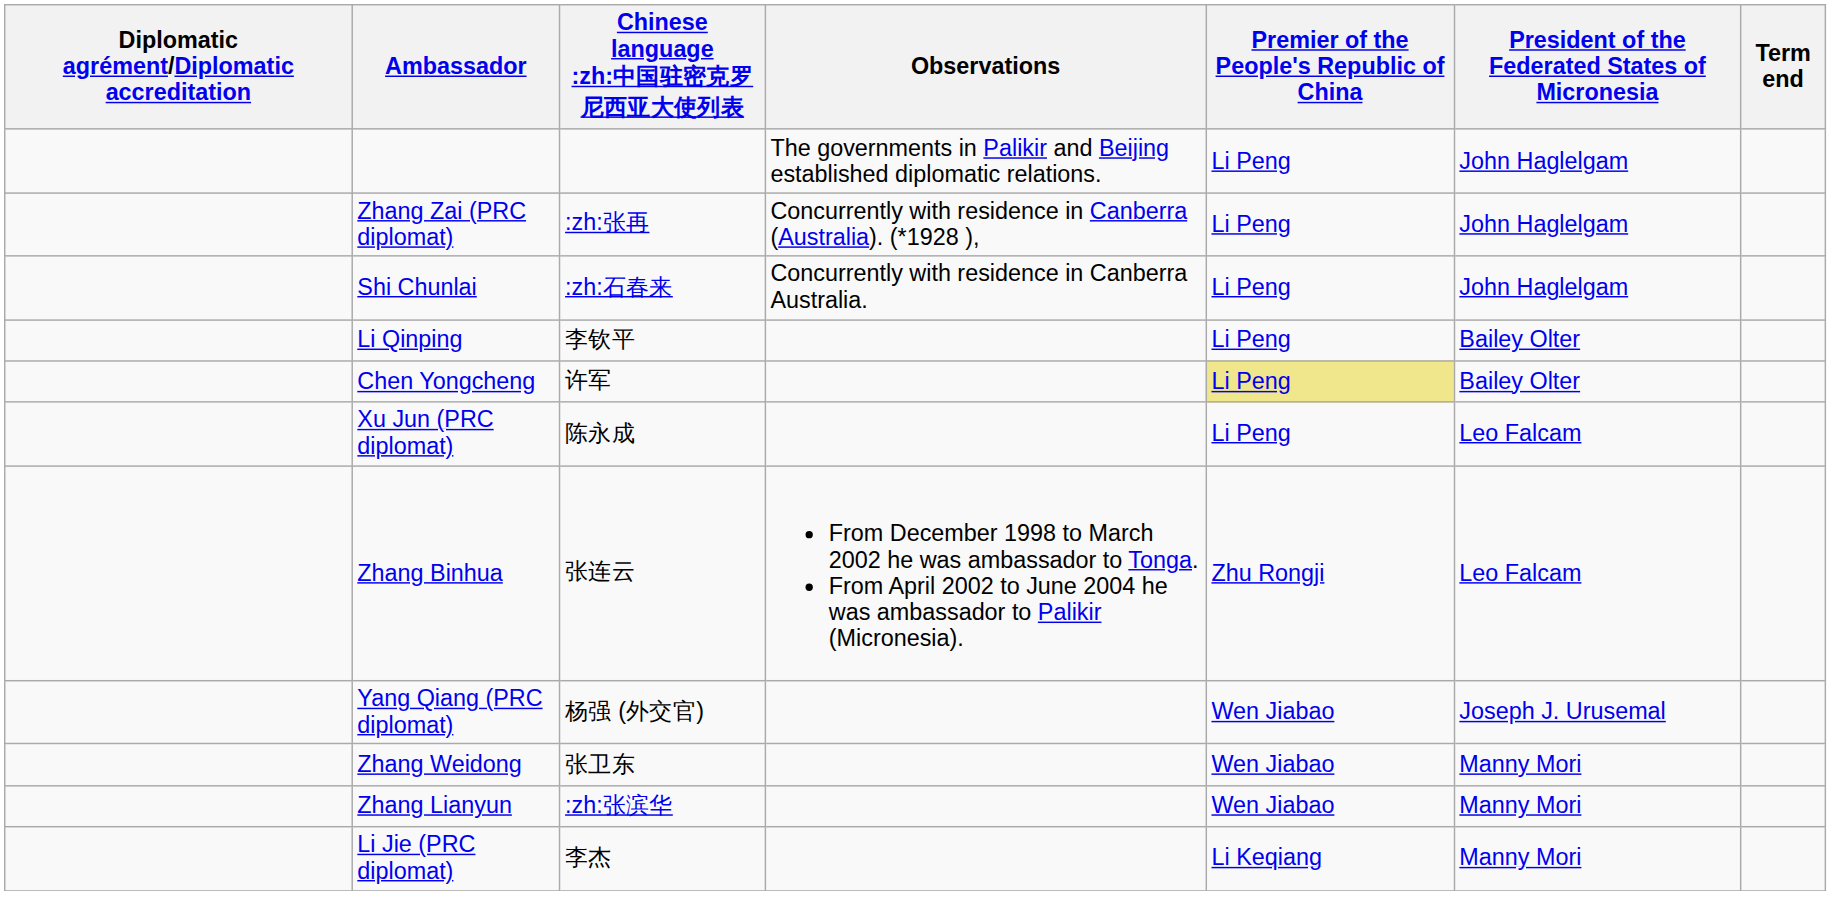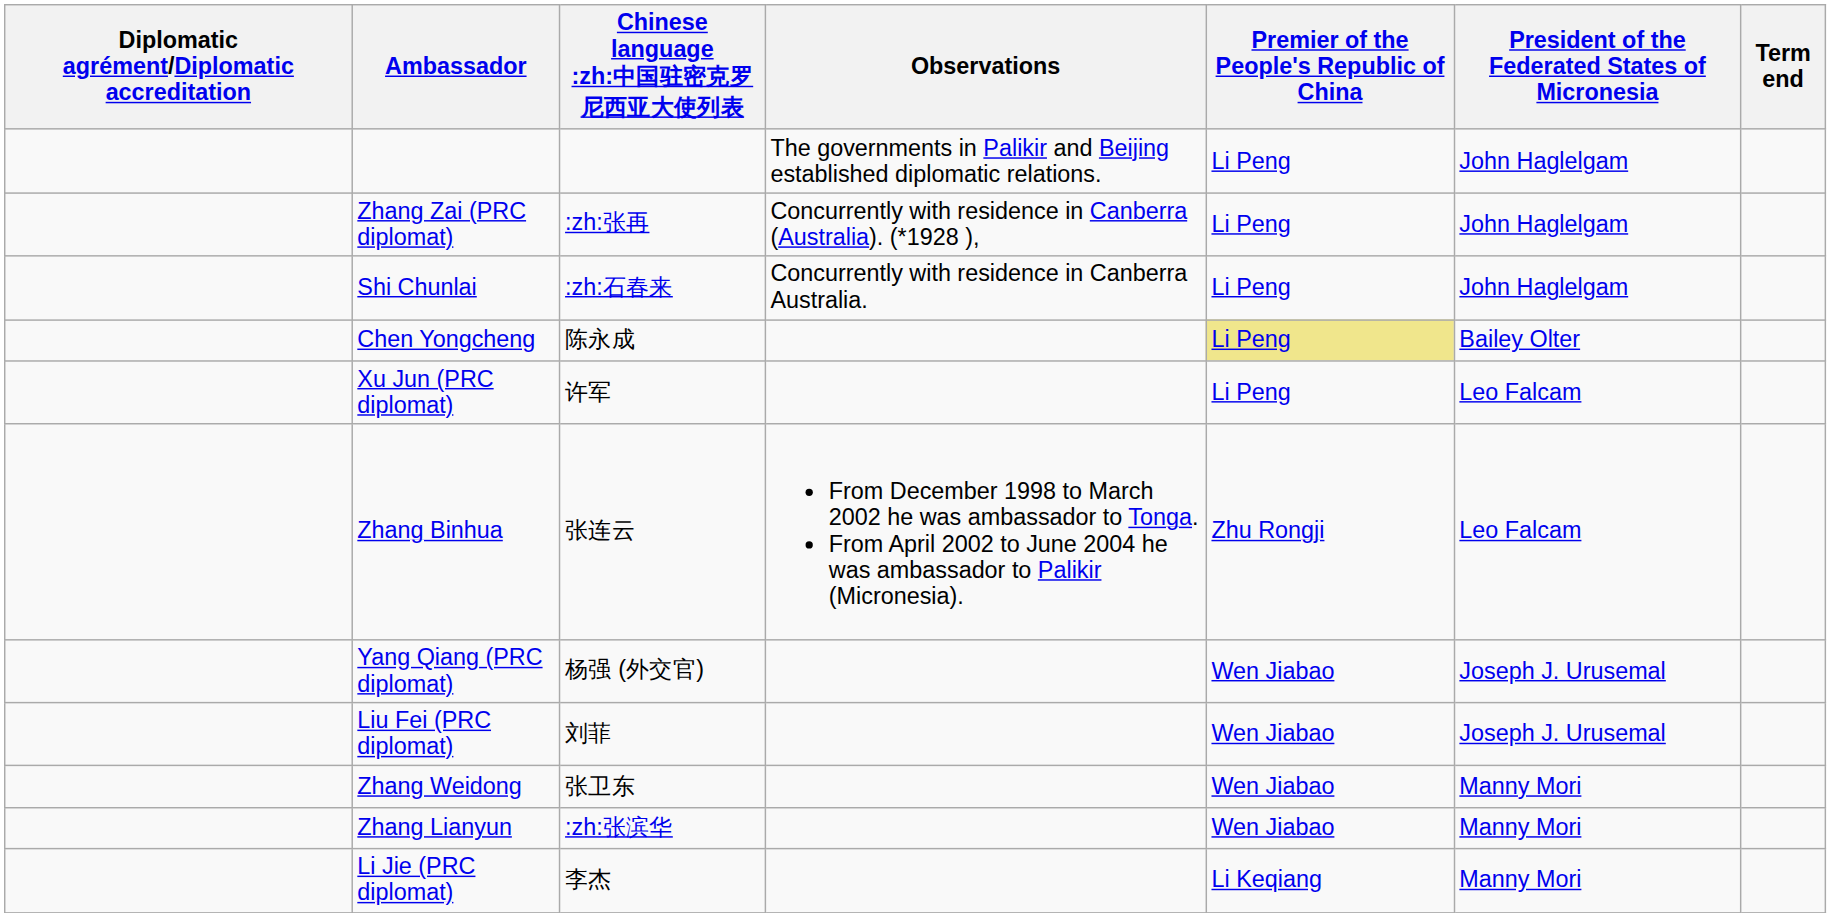 <table class="wikitable sortable">
 <tr>
 <th>Diplomatic <a href='#'>agrément</a>/<a href='#'>Diplomatic accreditation</a></th>
 <th><a href='#'>Ambassador</a></th>
 <th><a href='#'>Chinese language</a><br><a href='#'>:zh:中国驻密克罗尼西亚大使列表</a></th>
 <th>Observations</th>
 <th><a href='#'>Premier of the People's Republic of China</a></th>
 <th><a href='#'>President of the Federated States of Micronesia</a></th>
 <th>Term end</th>
 </tr>
 <tr>
 <td></td>
 <td></td>
 <td></td>
 <td>The governments in <a href='#'>Palikir</a> and <a href='#'>Beijing</a> established diplomatic relations.</td>
 <td><a href='#'>Li Peng</a></td>
 <td><a href='#'>John Haglelgam</a></td>
 <td></td>
 </tr>
 <tr>
 <td></td>
 <td><a href='#'>Zhang Zai (PRC diplomat)</a></td>
 <td><a href='#'>:zh:张再</a></td>
 <td>Concurrently with residence in <a href='#'>Canberra</a> (<a href='#'>Australia</a>). (*1928 ),</td>
 <td><a href='#'>Li Peng</a></td>
 <td><a href='#'>John Haglelgam</a></td>
 <td></td>
 </tr>
 <tr>
 <td></td>
 <td><a href='#'>Shi Chunlai</a></td>
 <td><a href='#'>:zh:石春来</a></td>
 <td>Concurrently with residence in Canberra Australia.</td>
 <td><a href='#'>Li Peng</a></td>
 <td><a href='#'>John Haglelgam</a></td>
 <td></td>
 </tr>
 <tr>
 <td></td>
-<td><a href='#'>Li Qinping</a></td>
-<td>李钦平</td>
-<td></td>
-<td><a href='#'>Li Peng</a></td>
-<td><a href='#'>Bailey Olter</a></td>
-<td></td>
-</tr>
-<tr>
-<td></td>
 <td><a href='#'>Chen Yongcheng</a></td>
-<td>许军</td>
+<td>陈永成</td>
 <td></td>
 <td style="background: khaki;"><a href='#'>Li Peng</a></td>
 <td><a href='#'>Bailey Olter</a></td>
 <td></td>
 </tr>
 <tr>
 <td></td>
 <td><a href='#'>Xu Jun (PRC diplomat)</a></td>
-<td>陈永成</td>
+<td>许军</td>
 <td></td>
 <td><a href='#'>Li Peng</a></td>
 <td><a href='#'>Leo Falcam</a></td>
 <td></td>
 </tr>
 <tr>
 <td></td>
 <td><a href='#'>Zhang Binhua</a></td>
 <td>张连云</td>
 <td><br><ul><li>From December 1998 to March 2002 he was ambassador to <a href='#'>Tonga</a>.</li><li>From April 2002 to June 2004 he was ambassador to <a href='#'>Palikir</a> (Micronesia).</li></ul></td>
 <td><a href='#'>Zhu Rongji</a></td>
 <td><a href='#'>Leo Falcam</a></td>
 <td></td>
 </tr>
 <tr>
 <td></td>
 <td><a href='#'>Yang Qiang (PRC diplomat)</a></td>
 <td>杨强 (外交官)</td>
+<td></td>
+<td><a href='#'>Wen Jiabao</a></td>
+<td><a href='#'>Joseph J. Urusemal</a></td>
+<td></td>
+</tr>
+<tr>
+<td></td>
+<td><a href='#'>Liu Fei (PRC diplomat)</a></td>
+<td>刘菲</td>
 <td></td>
 <td><a href='#'>Wen Jiabao</a></td>
 <td><a href='#'>Joseph J. Urusemal</a></td>
 <td></td>
 </tr>
 <tr>
 <td></td>
 <td><a href='#'>Zhang Weidong</a></td>
 <td>张卫东</td>
 <td></td>
 <td><a href='#'>Wen Jiabao</a></td>
 <td><a href='#'>Manny Mori</a></td>
 <td></td>
 </tr>
 <tr>
 <td></td>
 <td><a href='#'>Zhang Lianyun</a></td>
 <td><a href='#'>:zh:张滨华</a></td>
 <td></td>
 <td><a href='#'>Wen Jiabao</a></td>
 <td><a href='#'>Manny Mori</a></td>
 <td></td>
 </tr>
 <tr>
 <td></td>
 <td><a href='#'>Li Jie (PRC diplomat)</a></td>
 <td>李杰</td>
 <td></td>
 <td><a href='#'>Li Keqiang</a></td>
 <td><a href='#'>Manny Mori</a></td>
 <td></td>
 </tr>
 </table>
